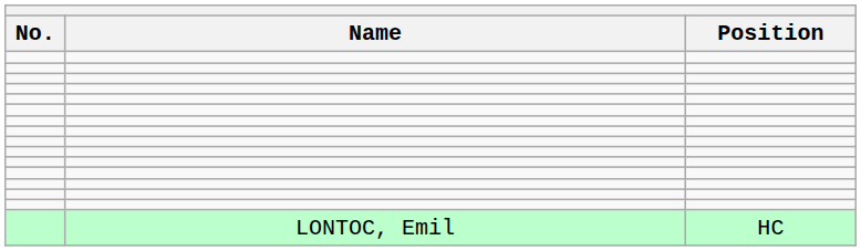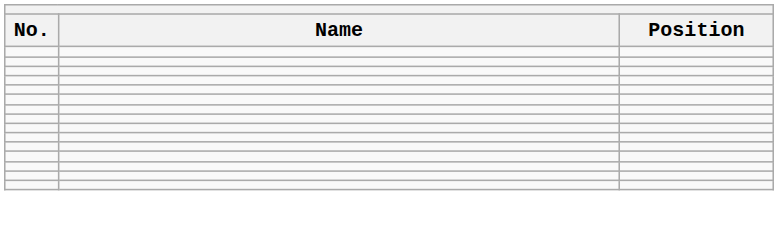 <table class="wikitable mw-collapsible mw-collapsed" style="text-align:center; width:500px; border:none">
 <tr>
 <th style="text-align:left" colspan="3"></th>
 </tr>
 <tr>
 <th style="width:7%">No.</th>
 <th>Name</th>
 <th style="width:20%">Position</th>
 </tr>
 <tr>
 <td></td>
 <td></td>
 <td></td>
 </tr>
 <tr>
 <td></td>
 <td></td>
 <td></td>
 </tr>
 <tr>
 <td></td>
 <td></td>
 <td></td>
 </tr>
 <tr>
 <td></td>
 <td></td>
 <td></td>
 </tr>
 <tr>
 <td></td>
 <td></td>
 <td></td>
 </tr>
 <tr>
 <td></td>
 <td></td>
 <td></td>
 </tr>
 <tr>
 <td></td>
 <td></td>
 <td></td>
 </tr>
 <tr>
 <td></td>
 <td></td>
 <td></td>
 </tr>
 <tr>
 <td></td>
 <td></td>
 <td></td>
 </tr>
 <tr>
 <td></td>
 <td></td>
 <td></td>
 </tr>
 <tr>
 <td></td>
 <td></td>
 <td></td>
 </tr>
 <tr>
 <td></td>
 <td></td>
 <td></td>
 </tr>
 <tr>
 <td></td>
 <td></td>
 <td></td>
 </tr>
 <tr>
 <td></td>
 <td></td>
 <td></td>
 </tr>
 <tr>
 <td></td>
 <td></td>
 <td></td>
 </tr>
-<tr bgcolor=#BBFFCC>
-<td></td>
-<td>LONTOC, Emil</td>
-<td>HC</td>
-</tr>
 </table>
